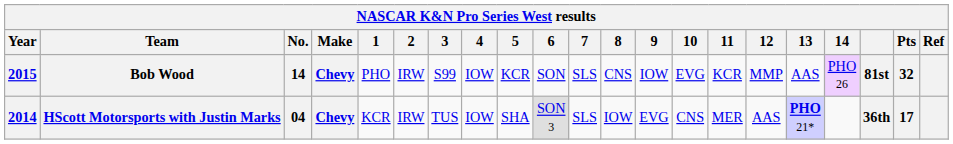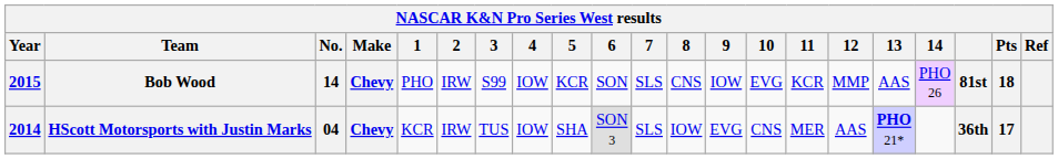 <table class="wikitable" style="text-align:center; font-size:75%">
 <tr>
 <th colspan=23><a href='#'>NASCAR K&N Pro Series West</a> results</th>
 </tr>
 <tr>
 <th>Year</th>
 <th>Team</th>
 <th>No.</th>
 <th>Make</th>
 <th>1</th>
 <th>2</th>
 <th>3</th>
 <th>4</th>
 <th>5</th>
 <th>6</th>
 <th>7</th>
 <th>8</th>
 <th>9</th>
 <th>10</th>
 <th>11</th>
 <th>12</th>
 <th>13</th>
 <th>14</th>
 <th></th>
 <th>Pts</th>
 <th>Ref</th>
 </tr>
 <tr>
 <th><a href='#'>2015</a></th>
 <th>Bob Wood</th>
 <th>14</th>
 <th><a href='#'>Chevy</a></th>
 <td><a href='#'>PHO</a></td>
 <td><a href='#'>IRW</a></td>
 <td><a href='#'>S99</a></td>
 <td><a href='#'>IOW</a></td>
 <td><a href='#'>KCR</a></td>
 <td><a href='#'>SON</a></td>
 <td><a href='#'>SLS</a></td>
 <td><a href='#'>CNS</a></td>
 <td><a href='#'>IOW</a></td>
 <td><a href='#'>EVG</a></td>
 <td><a href='#'>KCR</a></td>
 <td><a href='#'>MMP</a></td>
 <td><a href='#'>AAS</a></td>
 <td style="background:#EFCFFF;"><a href='#'>PHO</a><br><small>26</small></td>
 <th>81st</th>
-<th>32</th>
+<th>18</th>
 <th></th>
 </tr>
 <tr>
 <th><a href='#'>2014</a></th>
 <th><a href='#'>HScott Motorsports with Justin Marks</a></th>
 <th>04</th>
 <th><a href='#'>Chevy</a></th>
 <td><a href='#'>KCR</a></td>
 <td><a href='#'>IRW</a></td>
 <td><a href='#'>TUS</a></td>
 <td><a href='#'>IOW</a></td>
 <td><a href='#'>SHA</a></td>
 <td style="background:#DFDFDF;"><a href='#'>SON</a><br><small>3</small></td>
 <td><a href='#'>SLS</a></td>
 <td><a href='#'>IOW</a></td>
 <td><a href='#'>EVG</a></td>
 <td><a href='#'>CNS</a></td>
 <td><a href='#'>MER</a></td>
 <td><a href='#'>AAS</a></td>
 <td style="background:#CFCFFF;"><strong><a href='#'>PHO</a></strong><br><small>21*</small></td>
 <td></td>
 <th>36th</th>
 <th>17</th>
 <th></th>
 </tr>
 </table>
